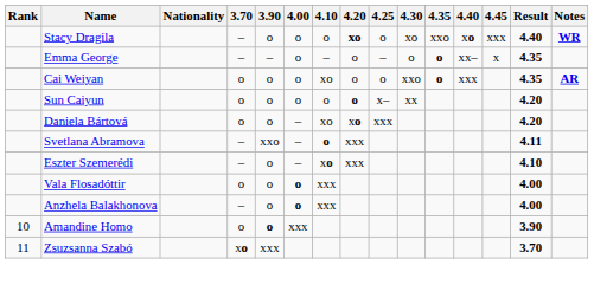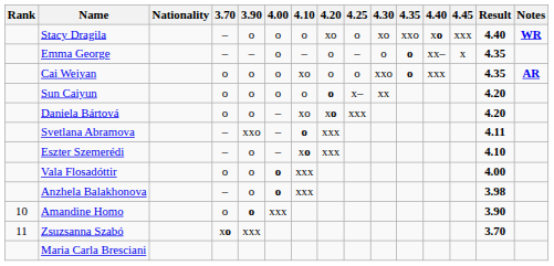 <table class="wikitable sortable" style="text-align:center;font-size:95%">
 <tr>
 <th>Rank</th>
 <th>Name</th>
 <th>Nationality</th>
 <th>3.70</th>
 <th>3.90</th>
 <th>4.00</th>
 <th>4.10</th>
 <th>4.20</th>
 <th>4.25</th>
 <th>4.30</th>
 <th>4.35</th>
 <th>4.40</th>
 <th>4.45</th>
 <th>Result</th>
 <th>Notes</th>
 </tr>
 <tr>
 <td></td>
 <td align="left"><a href='#'>Stacy Dragila</a></td>
 <td align=left></td>
 <td>–</td>
 <td>o</td>
 <td>o</td>
 <td>o</td>
-<td><strong>xo</strong></td>
+<td>xo</td>
 <td>o</td>
 <td>xo</td>
 <td>xxo</td>
 <td>x<strong>o</strong></td>
 <td>xxx</td>
 <td><strong>4.40</strong></td>
 <td><strong><a href='#'>WR</a></strong></td>
 </tr>
 <tr>
 <td></td>
 <td align="left"><a href='#'>Emma George</a></td>
 <td align=left></td>
 <td>–</td>
 <td>–</td>
 <td>o</td>
 <td>–</td>
 <td>o</td>
 <td>–</td>
 <td>o</td>
 <td><strong>o</strong></td>
 <td>xx–</td>
 <td>x</td>
 <td><strong>4.35</strong></td>
 <td></td>
 </tr>
 <tr>
 <td></td>
 <td align="left"><a href='#'>Cai Weiyan</a></td>
 <td align=left></td>
 <td>o</td>
 <td>o</td>
 <td>o</td>
 <td>xo</td>
 <td>o</td>
 <td>o</td>
 <td>xxo</td>
 <td><strong>o</strong></td>
 <td>xxx</td>
 <td></td>
 <td><strong>4.35</strong></td>
 <td><strong><a href='#'>AR</a></strong></td>
 </tr>
 <tr>
 <td></td>
 <td align="left"><a href='#'>Sun Caiyun</a></td>
 <td align=left></td>
 <td>o</td>
 <td>o</td>
 <td>o</td>
 <td>o</td>
 <td><strong>o</strong></td>
 <td>x–</td>
 <td>xx</td>
 <td></td>
 <td></td>
 <td></td>
 <td><strong>4.20</strong></td>
 <td></td>
 </tr>
 <tr>
 <td></td>
 <td align="left"><a href='#'>Daniela Bártová</a></td>
 <td align=left></td>
 <td>o</td>
 <td>o</td>
 <td>–</td>
 <td>xo</td>
 <td>x<strong>o</strong></td>
 <td>xxx</td>
 <td></td>
 <td></td>
 <td></td>
 <td></td>
 <td><strong>4.20</strong></td>
 <td></td>
 </tr>
 <tr>
 <td></td>
 <td align="left"><a href='#'>Svetlana Abramova</a></td>
 <td align=left></td>
 <td>–</td>
 <td>xxo</td>
 <td>–</td>
 <td><strong>o</strong></td>
 <td>xxx</td>
 <td></td>
 <td></td>
 <td></td>
 <td></td>
 <td></td>
 <td><strong>4.11</strong></td>
 <td></td>
 </tr>
 <tr>
 <td></td>
 <td align="left"><a href='#'>Eszter Szemerédi</a></td>
 <td align=left></td>
 <td>–</td>
 <td>o</td>
 <td>–</td>
 <td>x<strong>o</strong></td>
 <td>xxx</td>
 <td></td>
 <td></td>
 <td></td>
 <td></td>
 <td></td>
 <td><strong>4.10</strong></td>
 <td></td>
 </tr>
 <tr>
 <td></td>
 <td align="left"><a href='#'>Vala Flosadóttir</a></td>
 <td align=left></td>
 <td>o</td>
 <td>o</td>
 <td><strong>o</strong></td>
 <td>xxx</td>
 <td></td>
 <td></td>
 <td></td>
 <td></td>
 <td></td>
 <td></td>
 <td><strong>4.00</strong></td>
 <td></td>
 </tr>
 <tr>
 <td></td>
 <td align="left"><a href='#'>Anzhela Balakhonova</a></td>
 <td align=left></td>
 <td>–</td>
 <td>o</td>
 <td><strong>o</strong></td>
 <td>xxx</td>
 <td></td>
 <td></td>
 <td></td>
 <td></td>
 <td></td>
 <td></td>
-<td><strong>4.00</strong></td>
+<td><strong>3.98</strong></td>
 <td></td>
 </tr>
 <tr>
 <td>10</td>
 <td align="left"><a href='#'>Amandine Homo</a></td>
 <td align=left></td>
 <td>o</td>
 <td><strong>o</strong></td>
 <td>xxx</td>
 <td></td>
 <td></td>
 <td></td>
 <td></td>
 <td></td>
 <td></td>
 <td></td>
 <td><strong>3.90</strong></td>
 <td></td>
 </tr>
 <tr>
 <td>11</td>
 <td align="left"><a href='#'>Zsuzsanna Szabó</a></td>
 <td align=left></td>
 <td>x<strong>o</strong></td>
 <td>xxx</td>
 <td></td>
 <td></td>
 <td></td>
 <td></td>
 <td></td>
 <td></td>
 <td></td>
 <td></td>
 <td><strong>3.70</strong></td>
 <td></td>
 </tr>
+<tr>
+<td></td>
+<td align="left"><a href='#'>Maria Carla Bresciani</a></td>
+<td align=left></td>
+<td></td>
+<td></td>
+<td></td>
+<td></td>
+<td></td>
+<td></td>
+<td></td>
+<td></td>
+<td></td>
+<td></td>
+<td><strong></strong></td>
+<td></td>
+</tr>
 </table>
